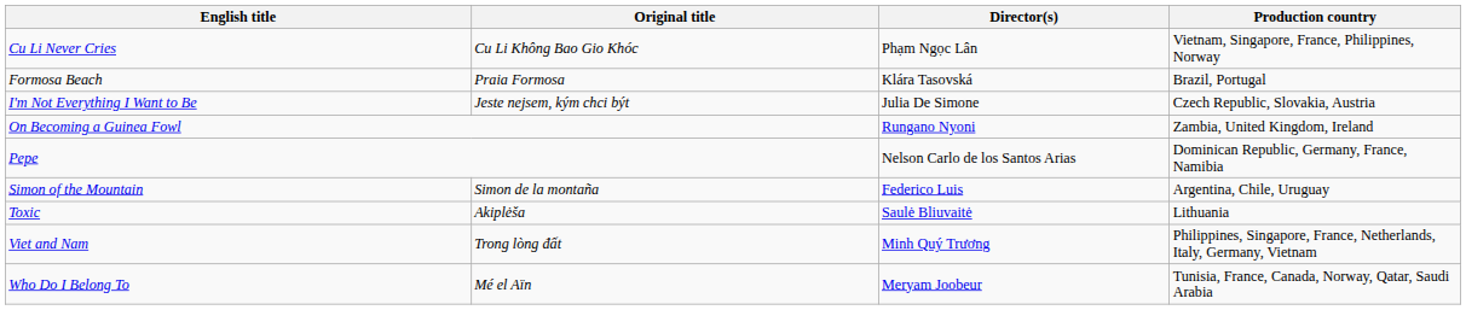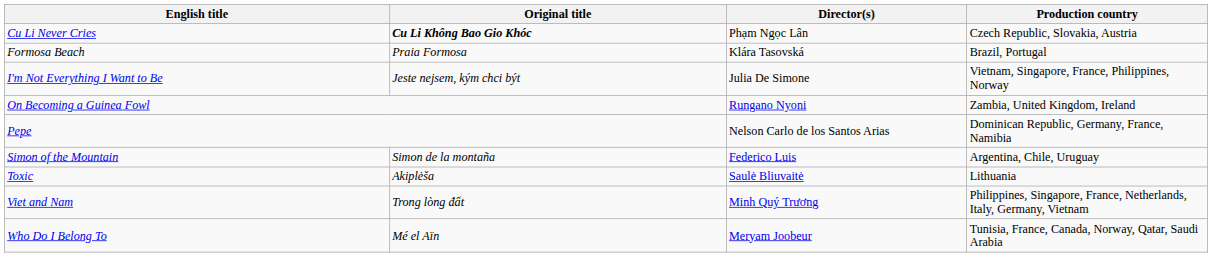 <table class="wikitable" width=100%>
 <tr>
 <th scope="col" width="32%">English title</th>
 <th scope="col" width="28%">Original title</th>
 <th scope="col" width="20%">Director(s)</th>
 <th scope="col" width="20%">Production country</th>
 </tr>
 <tr>
 <td><em><a href='#'>Cu Li Never Cries</a></em></td>
-<td><em>Cu Li Không Bao Gio Khóc</em></td>
+<td><strong><em>Cu Li Không Bao Gio Khóc</em></strong></td>
 <td>Phạm Ngọc Lân</td>
-<td>Vietnam, Singapore, France, Philippines, Norway</td>
+<td>Czech Republic, Slovakia, Austria</td>
 </tr>
 <tr>
 <td><em>Formosa Beach</em></td>
 <td><em>Praia Formosa</em></td>
 <td>Klára Tasovská</td>
 <td>Brazil, Portugal</td>
 </tr>
 <tr>
 <td><em><a href='#'>I'm Not Everything I Want to Be</a></em></td>
 <td><em>Jeste nejsem, kým chci být</em></td>
 <td>Julia De Simone</td>
-<td>Czech Republic, Slovakia, Austria</td>
+<td>Vietnam, Singapore, France, Philippines, Norway</td>
 </tr>
 <tr>
 <td colspan=2><em><a href='#'>On Becoming a Guinea Fowl</a></em></td>
 <td><a href='#'>Rungano Nyoni</a></td>
 <td>Zambia, United Kingdom, Ireland</td>
 </tr>
 <tr>
 <td colspan=2><em><a href='#'>Pepe</a></em></td>
 <td>Nelson Carlo de los Santos Arias</td>
 <td>Dominican Republic, Germany, France, Namibia</td>
 </tr>
 <tr>
 <td><em><a href='#'>Simon of the Mountain</a></em></td>
 <td><em>Simon de la montaña</em></td>
 <td><a href='#'>Federico Luis</a></td>
 <td>Argentina, Chile, Uruguay</td>
 </tr>
 <tr>
 <td><em><a href='#'>Toxic</a></em></td>
 <td><em>Akiplėša</em></td>
 <td><a href='#'>Saulė Bliuvaitė</a></td>
 <td>Lithuania</td>
 </tr>
 <tr>
 <td><em><a href='#'>Viet and Nam</a></em></td>
 <td><em>Trong lòng đất</em></td>
 <td><a href='#'>Minh Quý Trương</a></td>
 <td>Philippines, Singapore, France, Netherlands, Italy, Germany, Vietnam</td>
 </tr>
 <tr>
 <td><em><a href='#'>Who Do I Belong To</a></em></td>
 <td><em>Mé el Aïn</em></td>
 <td><a href='#'>Meryam Joobeur</a></td>
 <td>Tunisia, France, Canada, Norway, Qatar, Saudi Arabia</td>
 </tr>
 </table>
